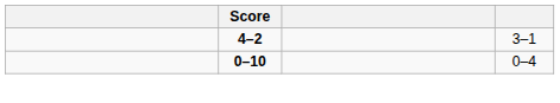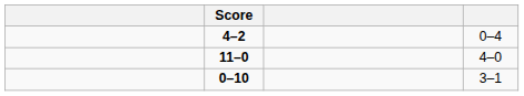 <table class="wikitable" style="text-align: center; ">
 <tr>
 <th align="right" width="270"></th>
 <th width="65">Score</th>
 <th align="left" width="270"></th>
 <th width="65"></th>
 </tr>
 <tr>
 <td align="left"><strong></strong></td>
 <td><strong>4–2</strong></td>
 <td align="left"></td>
-<td>3–1 <strong></strong></td>
+<td>0–4 <strong></strong></td>
+</tr>
+<tr>
+<td align="left"><strong></strong></td>
+<td><strong>11–0</strong></td>
+<td align="left"></td>
+<td>4–0 <strong></strong></td>
 </tr>
 <tr>
 <td align="left"></td>
 <td><strong>0–10</strong></td>
 <td align="left"><strong></strong></td>
-<td>0–4 <strong></strong></td>
+<td>3–1 <strong></strong></td>
 </tr>
 </table>
